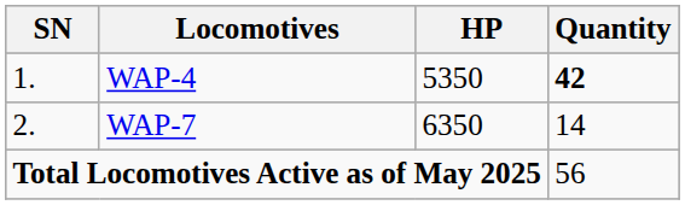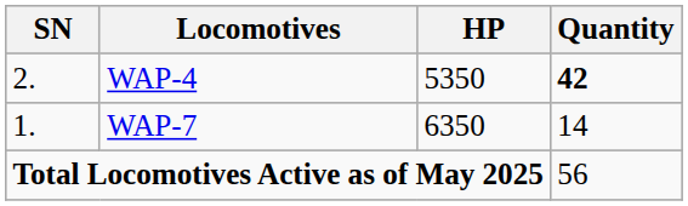 <table class="wikitable">
 <tr>
 <th>SN</th>
 <th>Locomotives</th>
 <th>HP</th>
 <th>Quantity</th>
 </tr>
 <tr>
-<td>1.</td>
+<td>2.</td>
 <td><a href='#'>WAP-4</a></td>
 <td>5350</td>
 <td><strong>42</strong></td>
 </tr>
 <tr>
-<td>2.</td>
+<td>1.</td>
 <td><a href='#'>WAP-7</a></td>
 <td>6350</td>
 <td>14</td>
 </tr>
 <tr>
 <td colspan="3"><strong>Total Locomotives Active as of May 2025</strong></td>
 <td>56</td>
 </tr>
 </table>
